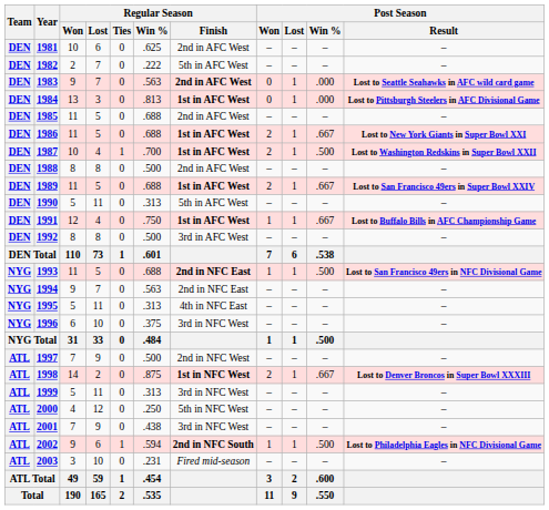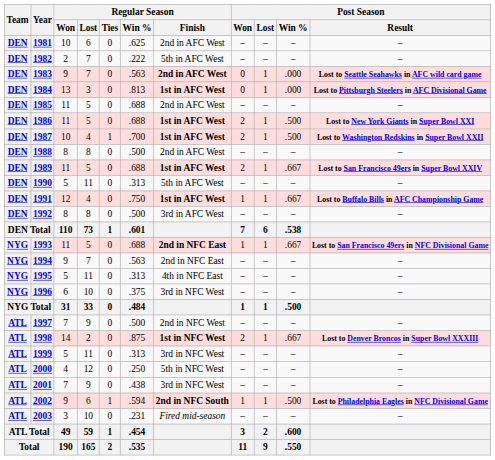 <table class="wikitable" style="font-size: 95%; text-align:center;">
 <tr>
 <th rowspan="2">Team</th>
 <th rowspan="2">Year</th>
 <th colspan="5">Regular Season</th>
 <th colspan="4">Post Season</th>
 </tr>
 <tr>
 <th>Won</th>
 <th>Lost</th>
 <th>Ties</th>
 <th>Win %</th>
 <th>Finish</th>
 <th>Won</th>
 <th>Lost</th>
 <th>Win %</th>
 <th>Result</th>
 </tr>
 <tr>
 <th><a href='#'>DEN</a></th>
 <th><a href='#'>1981</a></th>
 <td>10</td>
 <td>6</td>
 <td>0</td>
 <td>.625</td>
 <td>2nd in AFC West</td>
 <td>–</td>
 <td>–</td>
 <td>–</td>
 <td>–</td>
 </tr>
 <tr>
 <th><a href='#'>DEN</a></th>
 <th><a href='#'>1982</a></th>
 <td>2</td>
 <td>7</td>
 <td>0</td>
 <td>.222</td>
 <td>5th in AFC West</td>
 <td>–</td>
 <td>–</td>
 <td>–</td>
 <td>–</td>
 </tr>
 <tr ! style="background:#fdd;">
 <th><a href='#'>DEN</a></th>
 <th><a href='#'>1983</a></th>
 <td>9</td>
 <td>7</td>
 <td>0</td>
 <td>.563</td>
 <td><strong>2nd in AFC West</strong></td>
 <td>0</td>
 <td>1</td>
 <td>.000</td>
 <td><small><strong>Lost to <a href='#'>Seattle Seahawks</a> in <a href='#'>AFC wild card game</a></strong></small></td>
 </tr>
 <tr ! style="background:#fdd;">
 <th><a href='#'>DEN</a></th>
 <th><a href='#'>1984</a></th>
 <td>13</td>
 <td>3</td>
 <td>0</td>
 <td>.813</td>
 <td><strong>1st in AFC West</strong></td>
 <td>0</td>
 <td>1</td>
 <td>.000</td>
 <td><small><strong>Lost to <a href='#'>Pittsburgh Steelers</a> in <a href='#'>AFC Divisional Game</a></strong></small></td>
 </tr>
 <tr>
 <th><a href='#'>DEN</a></th>
 <th><a href='#'>1985</a></th>
 <td>11</td>
 <td>5</td>
 <td>0</td>
 <td>.688</td>
 <td>2nd in AFC West</td>
 <td>–</td>
 <td>–</td>
 <td>–</td>
 <td>–</td>
 </tr>
 <tr ! style="background:#fdd;">
 <th><a href='#'>DEN</a></th>
 <th><a href='#'>1986</a></th>
 <td>11</td>
 <td>5</td>
 <td>0</td>
 <td>.688</td>
 <td><strong>1st in AFC West</strong></td>
 <td>2</td>
 <td>1</td>
-<td>.667</td>
+<td>.500</td>
 <td><small><strong>Lost to <a href='#'>New York Giants</a> in <a href='#'>Super Bowl XXI</a></strong></small></td>
 </tr>
 <tr ! style="background:#fdd;">
 <th><a href='#'>DEN</a></th>
 <th><a href='#'>1987</a></th>
 <td>10</td>
 <td>4</td>
 <td>1</td>
 <td>.700</td>
 <td><strong>1st in AFC West</strong></td>
 <td>2</td>
 <td>1</td>
 <td>.500</td>
 <td><small><strong>Lost to <a href='#'>Washington Redskins</a> in <a href='#'>Super Bowl XXII</a></strong></small></td>
 </tr>
 <tr>
 <th><a href='#'>DEN</a></th>
 <th><a href='#'>1988</a></th>
 <td>8</td>
 <td>8</td>
 <td>0</td>
 <td>.500</td>
 <td>2nd in AFC West</td>
 <td>–</td>
 <td>–</td>
 <td>–</td>
 <td>–</td>
 </tr>
 <tr ! style="background:#fdd;">
 <th><a href='#'>DEN</a></th>
 <th><a href='#'>1989</a></th>
 <td>11</td>
 <td>5</td>
 <td>0</td>
 <td>.688</td>
 <td><strong>1st in AFC West</strong></td>
 <td>2</td>
 <td>1</td>
 <td>.667</td>
 <td><small><strong>Lost to <a href='#'>San Francisco 49ers</a> in <a href='#'>Super Bowl XXIV</a></strong></small></td>
 </tr>
 <tr>
 <th><a href='#'>DEN</a></th>
 <th><a href='#'>1990</a></th>
 <td>5</td>
 <td>11</td>
 <td>0</td>
 <td>.313</td>
 <td>5th in AFC West</td>
 <td>–</td>
 <td>–</td>
 <td>–</td>
 <td>–</td>
 </tr>
 <tr ! style="background:#fdd;">
 <th><a href='#'>DEN</a></th>
 <th><a href='#'>1991</a></th>
 <td>12</td>
 <td>4</td>
 <td>0</td>
 <td>.750</td>
 <td><strong>1st in AFC West</strong></td>
 <td>1</td>
 <td>1</td>
 <td>.667</td>
 <td><small><strong>Lost to <a href='#'>Buffalo Bills</a> in <a href='#'>AFC Championship Game</a></strong></small></td>
 </tr>
 <tr>
 <th><a href='#'>DEN</a></th>
 <th><a href='#'>1992</a></th>
 <td>8</td>
 <td>8</td>
 <td>0</td>
 <td>.500</td>
 <td>3rd in AFC West</td>
 <td>–</td>
 <td>–</td>
 <td>–</td>
 <td>–</td>
 </tr>
 <tr>
 <th colspan="2">DEN Total</th>
 <th>110</th>
 <th>73</th>
 <th>1</th>
 <th>.601</th>
 <th></th>
 <th>7</th>
 <th>6</th>
 <th>.538</th>
 <th></th>
 </tr>
 <tr ! style="background:#fdd;">
 <th><a href='#'>NYG</a></th>
 <th><a href='#'>1993</a></th>
 <td>11</td>
 <td>5</td>
 <td>0</td>
 <td>.688</td>
 <td><strong>2nd in NFC East</strong></td>
 <td>1</td>
 <td>1</td>
-<td>.500</td>
+<td>.667</td>
 <td><small><strong>Lost to <a href='#'>San Francisco 49ers</a> in <a href='#'>NFC Divisional Game</a></strong></small></td>
 </tr>
 <tr>
 <th><a href='#'>NYG</a></th>
 <th><a href='#'>1994</a></th>
 <td>9</td>
 <td>7</td>
 <td>0</td>
 <td>.563</td>
 <td>2nd in NFC East</td>
 <td>–</td>
 <td>–</td>
 <td>–</td>
 <td>–</td>
 </tr>
 <tr>
 <th><a href='#'>NYG</a></th>
 <th><a href='#'>1995</a></th>
 <td>5</td>
 <td>11</td>
 <td>0</td>
 <td>.313</td>
 <td>4th in NFC East</td>
 <td>–</td>
 <td>–</td>
 <td>–</td>
 <td>–</td>
 </tr>
 <tr>
 <th><a href='#'>NYG</a></th>
 <th><a href='#'>1996</a></th>
 <td>6</td>
 <td>10</td>
 <td>0</td>
 <td>.375</td>
 <td>3rd in NFC West</td>
 <td>–</td>
 <td>–</td>
 <td>–</td>
 <td>–</td>
 </tr>
 <tr>
 <th colspan="2">NYG Total</th>
 <th>31</th>
 <th>33</th>
 <th>0</th>
 <th>.484</th>
 <th></th>
 <th>1</th>
 <th>1</th>
 <th>.500</th>
 <th></th>
 </tr>
 <tr>
 <th><a href='#'>ATL</a></th>
 <th><a href='#'>1997</a></th>
 <td>7</td>
 <td>9</td>
 <td>0</td>
 <td>.500</td>
 <td>2nd in NFC West</td>
 <td>–</td>
 <td>–</td>
 <td>–</td>
 <td>–</td>
 </tr>
 <tr ! style="background:#fdd;">
 <th><a href='#'>ATL</a></th>
 <th><a href='#'>1998</a></th>
 <td>14</td>
 <td>2</td>
 <td>0</td>
 <td>.875</td>
 <td><strong>1st in NFC West</strong></td>
 <td>2</td>
 <td>1</td>
 <td>.667</td>
 <td><small><strong>Lost to <a href='#'>Denver Broncos</a> in <a href='#'>Super Bowl XXXIII</a></strong></small></td>
 </tr>
 <tr>
 <th><a href='#'>ATL</a></th>
 <th><a href='#'>1999</a></th>
 <td>5</td>
 <td>11</td>
 <td>0</td>
 <td>.313</td>
 <td>3rd in NFC West</td>
 <td>–</td>
 <td>–</td>
 <td>–</td>
 <td>–</td>
 </tr>
 <tr>
 <th><a href='#'>ATL</a></th>
 <th><a href='#'>2000</a></th>
 <td>4</td>
 <td>12</td>
 <td>0</td>
 <td>.250</td>
 <td>5th in NFC West</td>
 <td>–</td>
 <td>–</td>
 <td>–</td>
 <td>–</td>
 </tr>
 <tr>
 <th><a href='#'>ATL</a></th>
 <th><a href='#'>2001</a></th>
 <td>7</td>
 <td>9</td>
 <td>0</td>
 <td>.438</td>
 <td>3rd in NFC West</td>
 <td>–</td>
 <td>–</td>
 <td>–</td>
 <td>–</td>
 </tr>
 <tr ! style="background:#fdd;">
 <th><a href='#'>ATL</a></th>
 <th><a href='#'>2002</a></th>
 <td>9</td>
 <td>6</td>
 <td>1</td>
 <td>.594</td>
 <td><strong>2nd in NFC South</strong></td>
 <td>1</td>
 <td>1</td>
 <td>.500</td>
 <td><small><strong>Lost to <a href='#'>Philadelphia Eagles</a> in <a href='#'>NFC Divisional Game</a></strong></small></td>
 </tr>
 <tr>
 <th><a href='#'>ATL</a></th>
 <th><a href='#'>2003</a></th>
 <td>3</td>
 <td>10</td>
 <td>0</td>
 <td>.231</td>
 <td><em>Fired mid-season</em></td>
 <td>–</td>
 <td>–</td>
 <td>–</td>
 <td>–</td>
 </tr>
 <tr>
 <th colspan="2">ATL Total</th>
 <th>49</th>
 <th>59</th>
 <th>1</th>
 <th>.454</th>
 <th></th>
 <th>3</th>
 <th>2</th>
 <th>.600</th>
 <th></th>
 </tr>
 <tr>
 <th colspan="2">Total</th>
 <th>190</th>
 <th>165</th>
 <th>2</th>
 <th>.535</th>
 <th></th>
 <th>11</th>
 <th>9</th>
 <th>.550</th>
 <th></th>
 </tr>
 </table>
